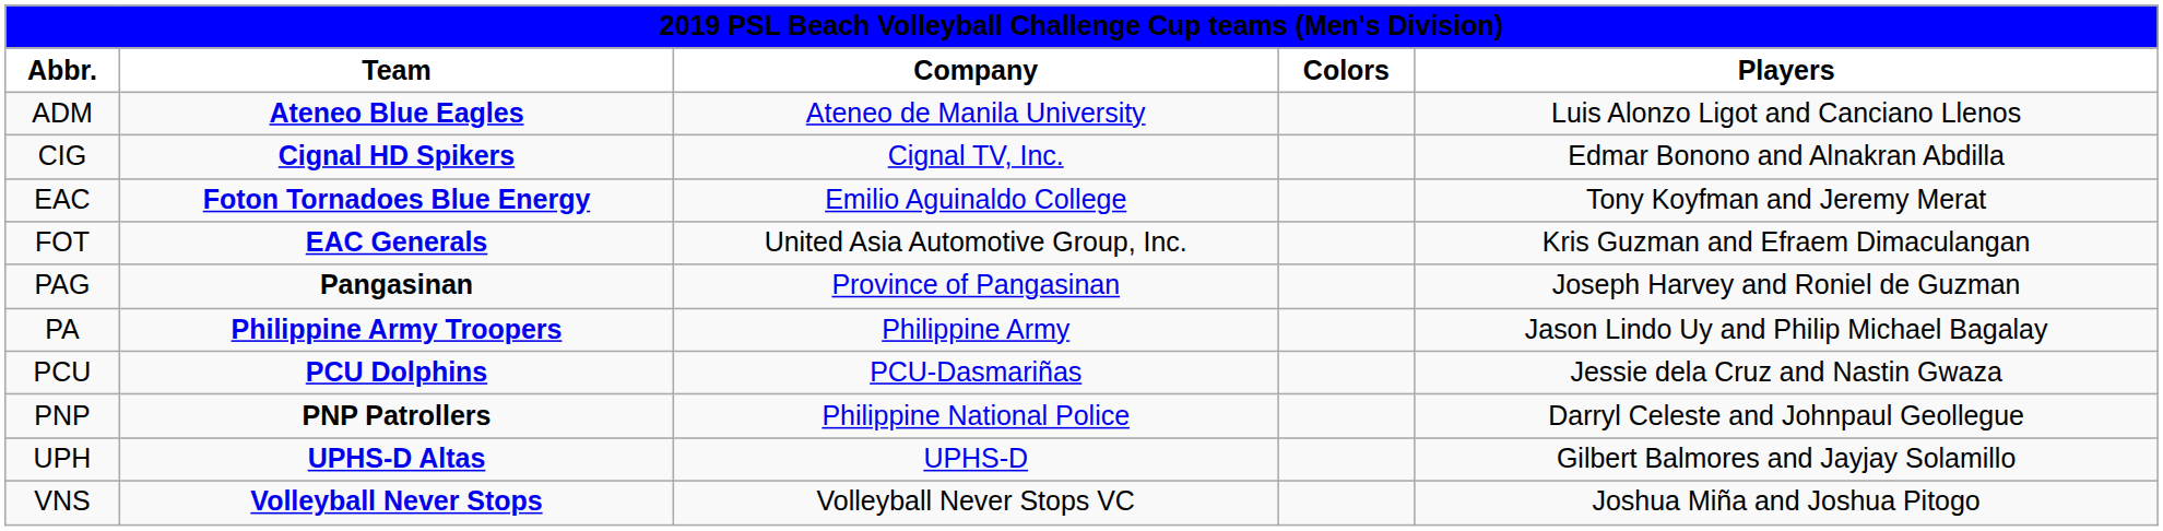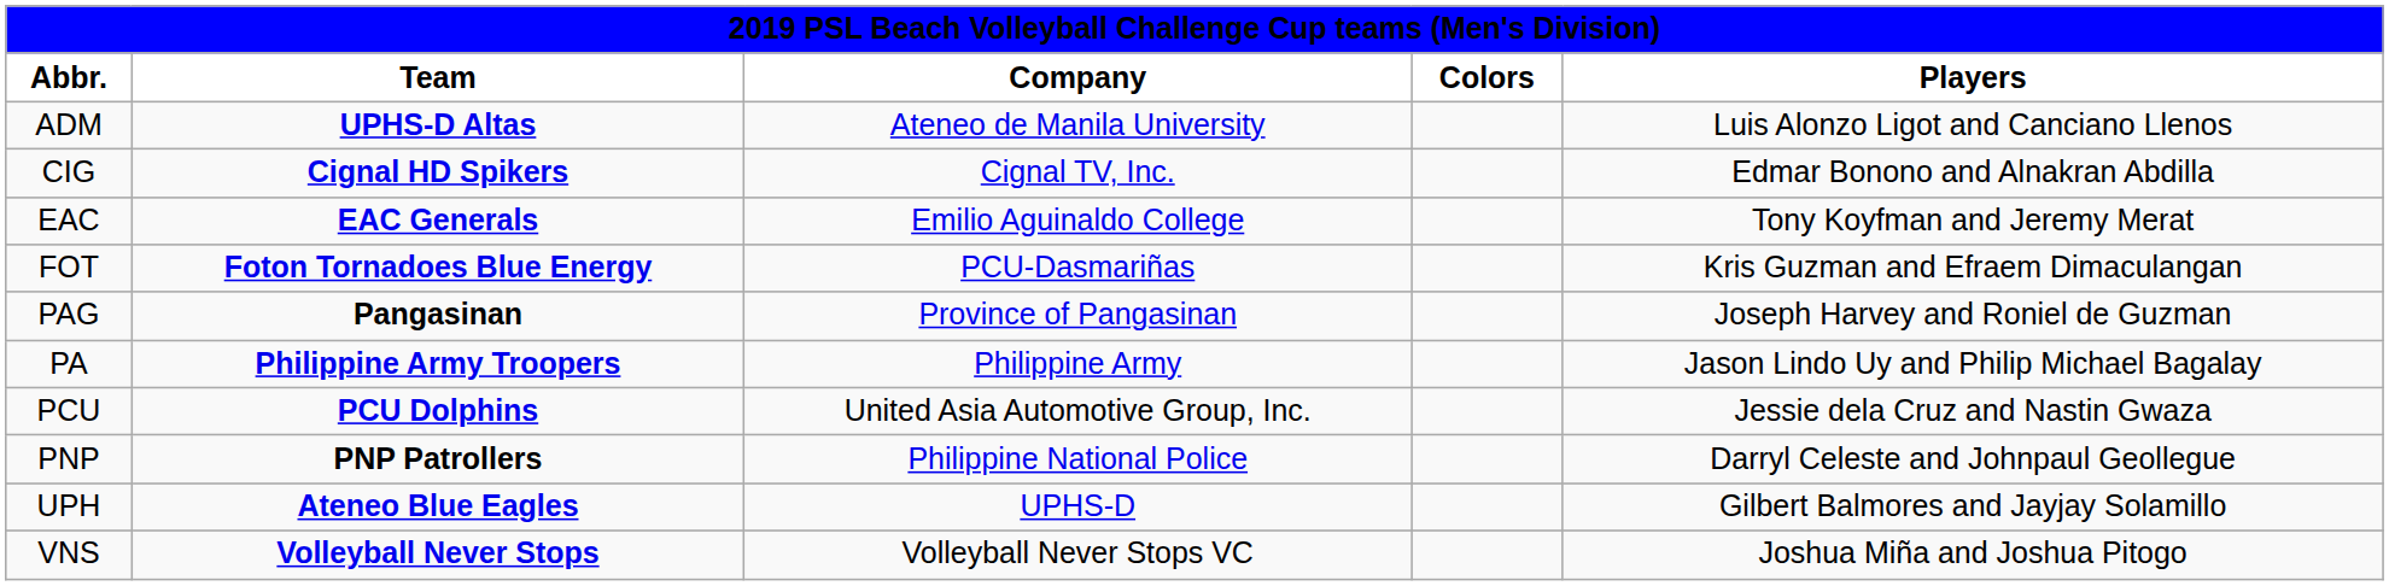 <table class="wikitable" style="width:100%; text-align:left">
 <tr>
 <th style=background:BLUE colspan=7><span>2019 PSL Beach Volleyball Challenge Cup teams (Men's Division)</span></th>
 </tr>
 <tr>
 <th style="background:white">Abbr.</th>
 <th style="background:white">Team</th>
 <th style="background:white">Company</th>
 <th style="background:white">Colors</th>
 <th style="background:white">Players</th>
 </tr>
 <tr>
 <td align=center>ADM</td>
-<td align=center><strong><a href='#'>Ateneo Blue Eagles</a></strong></td>
+<td align=center><strong><a href='#'>UPHS-D Altas</a></strong></td>
 <td align=center><a href='#'>Ateneo de Manila University</a></td>
 <td align=center> </td>
 <td align=center>Luis Alonzo Ligot and Canciano Llenos</td>
 </tr>
 <tr>
 <td align=center>CIG</td>
 <td align=center><strong><a href='#'>Cignal HD Spikers</a></strong></td>
 <td align=center><a href='#'>Cignal TV, Inc.</a></td>
 <td align=center> </td>
 <td align=center>Edmar Bonono and Alnakran Abdilla</td>
 </tr>
 <tr>
 <td align=center>EAC</td>
-<td align=center><strong><a href='#'>Foton Tornadoes Blue Energy</a></strong></td>
+<td align=center><strong><a href='#'>EAC Generals</a></strong></td>
 <td align=center><a href='#'>Emilio Aguinaldo College</a></td>
 <td align=center></td>
 <td align=center>Tony Koyfman and Jeremy Merat</td>
 </tr>
 <tr>
 <td align=center>FOT</td>
-<td align=center><strong><a href='#'>EAC Generals</a></strong></td>
-<td align=center>United Asia Automotive Group, Inc.</td>
+<td align=center><strong><a href='#'>Foton Tornadoes Blue Energy</a></strong></td>
+<td align=center><a href='#'>PCU-Dasmariñas</a></td>
 <td align=center> </td>
 <td align=center>Kris Guzman and Efraem Dimaculangan</td>
 </tr>
 <tr>
 <td align=center>PAG</td>
 <td align=center><strong>Pangasinan</strong></td>
 <td align=center><a href='#'>Province of Pangasinan</a></td>
 <td align=center></td>
 <td align=center>Joseph Harvey and Roniel de Guzman</td>
 </tr>
 <tr>
 <td align=center>PA</td>
 <td align=center><strong><a href='#'>Philippine Army Troopers</a></strong></td>
 <td align=center><a href='#'>Philippine Army</a></td>
 <td align=center>  </td>
 <td align=center>Jason Lindo Uy and Philip Michael Bagalay</td>
 </tr>
 <tr>
 <td align=center>PCU</td>
 <td align=center><strong><a href='#'>PCU Dolphins</a></strong></td>
-<td align=center><a href='#'>PCU-Dasmariñas</a></td>
+<td align=center>United Asia Automotive Group, Inc.</td>
 <td align=center> </td>
 <td align=center>Jessie dela Cruz and Nastin Gwaza</td>
 </tr>
 <tr>
 <td align=center>PNP</td>
 <td align=center><strong>PNP Patrollers</strong></td>
 <td align=center><a href='#'>Philippine National Police</a></td>
 <td align=center></td>
 <td align=center>Darryl Celeste and Johnpaul Geollegue</td>
 </tr>
 <tr>
 <td align=center>UPH</td>
-<td align=center><strong><a href='#'>UPHS-D Altas</a></strong></td>
+<td align=center><strong><a href='#'>Ateneo Blue Eagles</a></strong></td>
 <td align=center><a href='#'>UPHS-D</a></td>
 <td align=center> </td>
 <td align=center>Gilbert Balmores and Jayjay Solamillo</td>
 </tr>
 <tr>
 <td align=center>VNS</td>
 <td align=center><strong><a href='#'>Volleyball Never Stops</a></strong></td>
 <td align=center>Volleyball Never Stops VC</td>
 <td align=center></td>
 <td align=center>Joshua Miña and Joshua Pitogo</td>
 </tr>
 </table>
